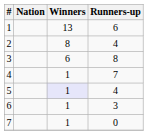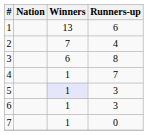 <table class="wikitable sortable">
 <tr>
 <th>#</th>
 <th>Nation</th>
 <th>Winners</th>
 <th>Runners-up</th>
 </tr>
 <tr>
 <td>1</td>
 <td></td>
 <td align="center">13</td>
 <td align="center">6</td>
 </tr>
 <tr>
 <td>2</td>
 <td></td>
-<td align="center">8</td>
+<td align="center">7</td>
 <td align="center">4</td>
 </tr>
 <tr>
 <td>3</td>
 <td></td>
 <td align="center">6</td>
 <td align="center">8</td>
 </tr>
 <tr>
 <td>4</td>
 <td></td>
 <td align="center">1</td>
 <td align="center">7</td>
 </tr>
 <tr>
 <td>5</td>
 <td></td>
 <td align="center" style="background: lavender;">1</td>
-<td align="center">4</td>
+<td align="center">3</td>
 </tr>
 <tr>
 <td>6</td>
 <td></td>
 <td align="center">1</td>
 <td align="center">3</td>
 </tr>
 <tr>
 <td>7</td>
 <td></td>
 <td align="center">1</td>
 <td align="center">0</td>
 </tr>
 <tr>
 </tr>
 </table>
